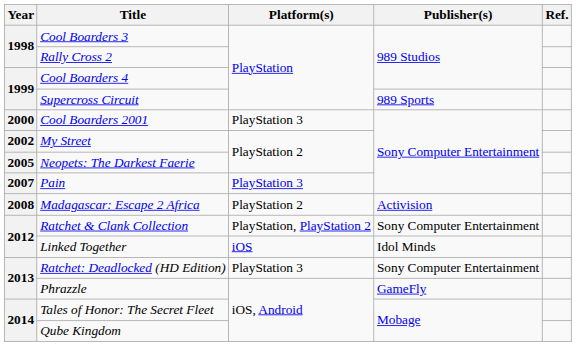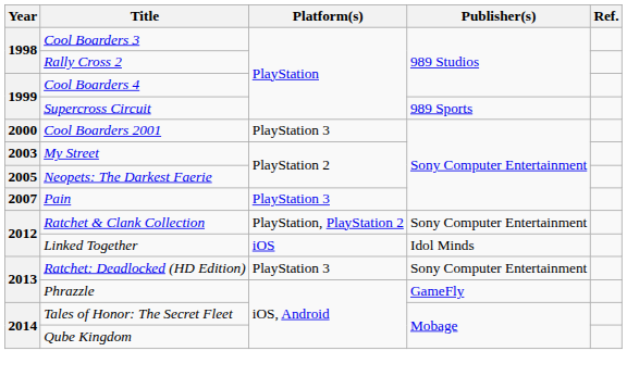 <table class="wikitable sortable plainrowheaders">
 <tr>
 <th scope="col">Year</th>
 <th scope="col">Title</th>
 <th scope="col">Platform(s)</th>
 <th>Publisher(s)</th>
 <th>Ref.</th>
 </tr>
 <tr>
 <th scope="row" rowspan="2">1998</th>
 <td><em><a href='#'>Cool Boarders 3</a></em></td>
 <td rowspan="4"><a href='#'>PlayStation</a></td>
 <td rowspan="3"><a href='#'>989 Studios</a></td>
 <td></td>
 </tr>
 <tr>
 <td><em><a href='#'>Rally Cross 2</a></em></td>
 <td></td>
 </tr>
 <tr>
 <th scope="row" rowspan="2">1999</th>
 <td><em><a href='#'>Cool Boarders 4</a></em></td>
 <td></td>
 </tr>
 <tr>
 <td><em><a href='#'>Supercross Circuit</a></em></td>
 <td><a href='#'>989 Sports</a></td>
 <td></td>
 </tr>
 <tr>
 <th scope="row">2000</th>
 <td><em><a href='#'>Cool Boarders 2001</a></em></td>
 <td>PlayStation 3</td>
 <td rowspan="4"><a href='#'>Sony Computer Entertainment</a></td>
 <td></td>
 </tr>
 <tr>
-<th scope="row">2002</th>
+<th scope="row">2003</th>
 <td><em><a href='#'>My Street</a></em></td>
 <td rowspan="2">PlayStation 2</td>
 <td></td>
 </tr>
 <tr>
 <th scope="row">2005</th>
 <td><em><a href='#'>Neopets: The Darkest Faerie</a></em></td>
 <td></td>
 </tr>
 <tr>
 <th scope="row">2007</th>
 <td><em><a href='#'>Pain</a></em></td>
 <td><a href='#'>PlayStation 3</a></td>
-<td></td>
-</tr>
-<tr>
-<th scope="row">2008</th>
-<td><em><a href='#'>Madagascar: Escape 2 Africa</a></em></td>
-<td>PlayStation 2</td>
-<td><a href='#'>Activision</a></td>
 <td></td>
 </tr>
 <tr>
 <th scope="row" rowspan="2">2012</th>
 <td><em><a href='#'>Ratchet & Clank Collection</a></em></td>
 <td>PlayStation, <a href='#'>PlayStation 2</a></td>
 <td>Sony Computer Entertainment</td>
 <td></td>
 </tr>
 <tr>
 <td><em>Linked Together</em></td>
 <td><a href='#'>iOS</a></td>
 <td>Idol Minds</td>
 <td></td>
 </tr>
 <tr>
 <th rowspan="2" scope="row">2013</th>
 <td><em><a href='#'>Ratchet: Deadlocked</a> (HD Edition)</em></td>
 <td>PlayStation 3</td>
 <td>Sony Computer Entertainment</td>
 <td></td>
 </tr>
 <tr>
 <td><em>Phrazzle</em></td>
 <td rowspan="3">iOS, <a href='#'>Android</a></td>
 <td><a href='#'>GameFly</a></td>
 <td></td>
 </tr>
 <tr>
 <th rowspan="2" scope="row">2014</th>
 <td><em>Tales of Honor: The Secret Fleet</em></td>
 <td rowspan="2"><a href='#'>Mobage</a></td>
 <td></td>
 </tr>
 <tr>
 <td><em>Qube Kingdom</em></td>
 <td></td>
 </tr>
 </table>
